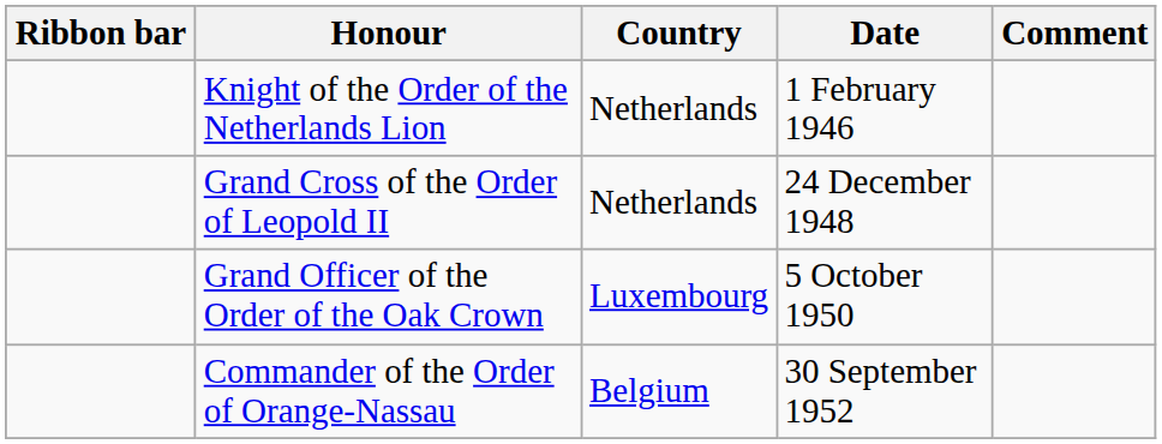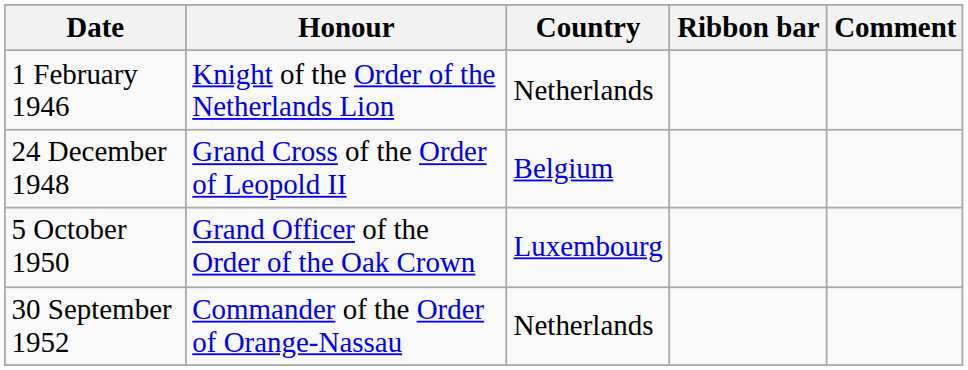 <table class="wikitable" style="width:60%;">
 <tr>
-<th style="width:80px;">Ribbon bar</th>
+<th>Date</th>
 <th>Honour</th>
 <th>Country</th>
-<th>Date</th>
+<th style="width:80px;">Ribbon bar</th>
 <th>Comment</th>
 </tr>
 <tr>
-<td></td>
+<td>1 February 1946</td>
 <td><a href='#'>Knight</a> of the <a href='#'>Order of the Netherlands Lion</a></td>
 <td>Netherlands</td>
-<td>1 February 1946</td>
+<td></td>
 <td></td>
 </tr>
 <tr>
+<td>24 December 1948</td>
+<td><a href='#'>Grand Cross</a> of the <a href='#'>Order of Leopold II</a></td>
+<td><a href='#'>Belgium</a></td>
 <td></td>
-<td><a href='#'>Grand Cross</a> of the <a href='#'>Order of Leopold II</a></td>
-<td>Netherlands</td>
-<td>24 December 1948</td>
 <td></td>
 </tr>
 <tr>
-<td></td>
+<td>5 October 1950</td>
 <td><a href='#'>Grand Officer</a> of the <a href='#'>Order of the Oak Crown</a></td>
 <td><a href='#'>Luxembourg</a></td>
-<td>5 October 1950</td>
+<td></td>
 <td></td>
 </tr>
 <tr>
+<td>30 September 1952</td>
+<td><a href='#'>Commander</a> of the <a href='#'>Order of Orange-Nassau</a></td>
+<td>Netherlands</td>
 <td></td>
-<td><a href='#'>Commander</a> of the <a href='#'>Order of Orange-Nassau</a></td>
-<td><a href='#'>Belgium</a></td>
-<td>30 September 1952</td>
 <td></td>
 </tr>
 </table>
